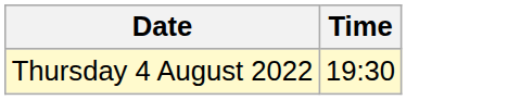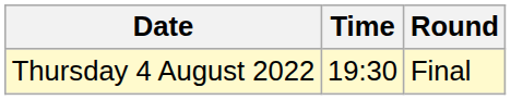 <table class="wikitable">
 <tr>
 <th>Date</th>
 <th>Time</th>
+<th>Round</th>
 </tr>
 <tr>
 <td style=background:lemonchiffon>Thursday 4 August 2022</td>
 <td style=background:lemonchiffon>19:30</td>
+<td style=background:lemonchiffon>Final</td>
 </tr>
 </table>
